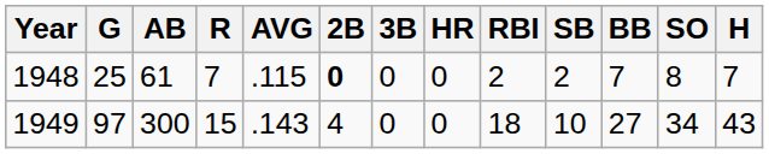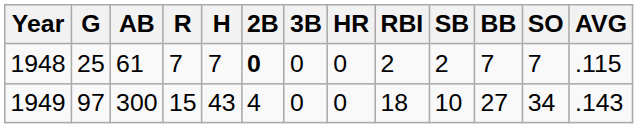 <table class="wikitable">
 <tr>
 <th><strong>Year</strong></th>
 <th><strong>G</strong></th>
 <th><strong>AB</strong></th>
 <th><strong>R</strong></th>
-<th><strong>AVG</strong></th>
+<th><strong>H</strong></th>
 <th><strong>2B</strong></th>
 <th><strong>3B</strong></th>
 <th><strong>HR</strong></th>
 <th><strong>RBI</strong></th>
 <th><strong>SB</strong></th>
 <th><strong>BB</strong></th>
 <th><strong>SO</strong></th>
-<th><strong>H</strong></th>
+<th><strong>AVG</strong></th>
 </tr>
 <tr>
 <td>1948</td>
 <td>25</td>
 <td>61</td>
 <td>7</td>
-<td>.115</td>
+<td>7</td>
 <td><strong>0</strong></td>
 <td>0</td>
 <td>0</td>
 <td>2</td>
 <td>2</td>
 <td>7</td>
-<td>8</td>
 <td>7</td>
+<td>.115</td>
 </tr>
 <tr>
 <td>1949</td>
 <td>97</td>
 <td>300</td>
 <td>15</td>
-<td>.143</td>
+<td>43</td>
 <td>4</td>
 <td>0</td>
 <td>0</td>
 <td>18</td>
 <td>10</td>
 <td>27</td>
 <td>34</td>
-<td>43</td>
+<td>.143</td>
 </tr>
 </table>
